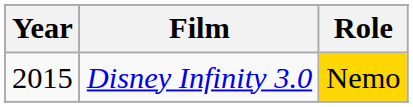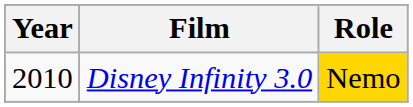 <table class="wikitable sortable">
 <tr>
 <th>Year</th>
 <th>Film</th>
 <th>Role</th>
 </tr>
 <tr>
-<td>2015</td>
+<td>2010</td>
 <td><em><a href='#'>Disney Infinity 3.0</a></em></td>
 <td style="background: gold;">Nemo</td>
 </tr>
 </table>
